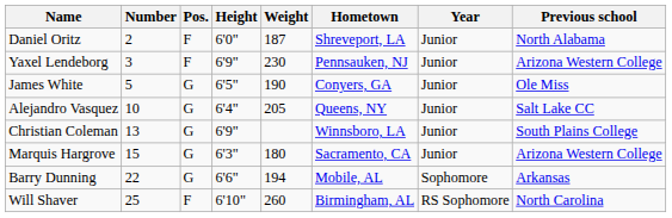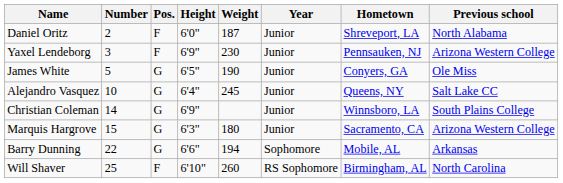 <table class="wikitable sortable" border="1">
 <tr>
 <th>Name</th>
 <th>Number</th>
 <th>Pos.</th>
 <th>Height</th>
 <th>Weight</th>
+<th>Year</th>
 <th>Hometown</th>
-<th>Year</th>
 <th class="unsortable">Previous school</th>
 </tr>
 <tr>
 <td>Daniel Oritz</td>
 <td>2</td>
 <td>F</td>
 <td>6'0"</td>
 <td>187</td>
+<td>Junior</td>
 <td><a href='#'>Shreveport, LA</a></td>
-<td>Junior</td>
 <td><a href='#'>North Alabama</a></td>
 </tr>
 <tr>
 <td>Yaxel Lendeborg</td>
 <td>3</td>
 <td>F</td>
 <td>6'9"</td>
 <td>230</td>
+<td>Junior</td>
 <td><a href='#'>Pennsauken, NJ</a></td>
-<td>Junior</td>
 <td><a href='#'>Arizona Western College</a></td>
 </tr>
 <tr>
 <td>James White</td>
 <td>5</td>
 <td>G</td>
 <td>6'5"</td>
 <td>190</td>
+<td>Junior</td>
 <td><a href='#'>Conyers, GA</a></td>
-<td>Junior</td>
 <td><a href='#'>Ole Miss</a></td>
 </tr>
 <tr>
 <td>Alejandro Vasquez</td>
 <td>10</td>
 <td>G</td>
 <td>6'4"</td>
-<td>205</td>
+<td>245</td>
+<td>Junior</td>
 <td><a href='#'>Queens, NY</a></td>
-<td>Junior</td>
 <td><a href='#'>Salt Lake CC</a></td>
 </tr>
 <tr>
 <td>Christian Coleman</td>
-<td>13</td>
+<td>14</td>
 <td>G</td>
 <td>6'9"</td>
 <td></td>
+<td>Junior</td>
 <td><a href='#'>Winnsboro, LA</a></td>
-<td>Junior</td>
 <td><a href='#'>South Plains College</a></td>
 </tr>
 <tr>
 <td>Marquis Hargrove</td>
 <td>15</td>
 <td>G</td>
 <td>6'3"</td>
 <td>180</td>
+<td>Junior</td>
 <td><a href='#'>Sacramento, CA</a></td>
-<td>Junior</td>
 <td><a href='#'>Arizona Western College</a></td>
 </tr>
 <tr>
 <td>Barry Dunning</td>
 <td>22</td>
 <td>G</td>
 <td>6'6"</td>
 <td>194</td>
+<td>Sophomore</td>
 <td><a href='#'>Mobile, AL</a></td>
-<td>Sophomore</td>
 <td><a href='#'>Arkansas</a></td>
 </tr>
 <tr>
 <td>Will Shaver</td>
 <td>25</td>
 <td>F</td>
 <td>6'10"</td>
 <td>260</td>
+<td>RS Sophomore</td>
 <td><a href='#'>Birmingham, AL</a></td>
-<td>RS Sophomore</td>
 <td><a href='#'>North Carolina</a></td>
 </tr>
 </table>
